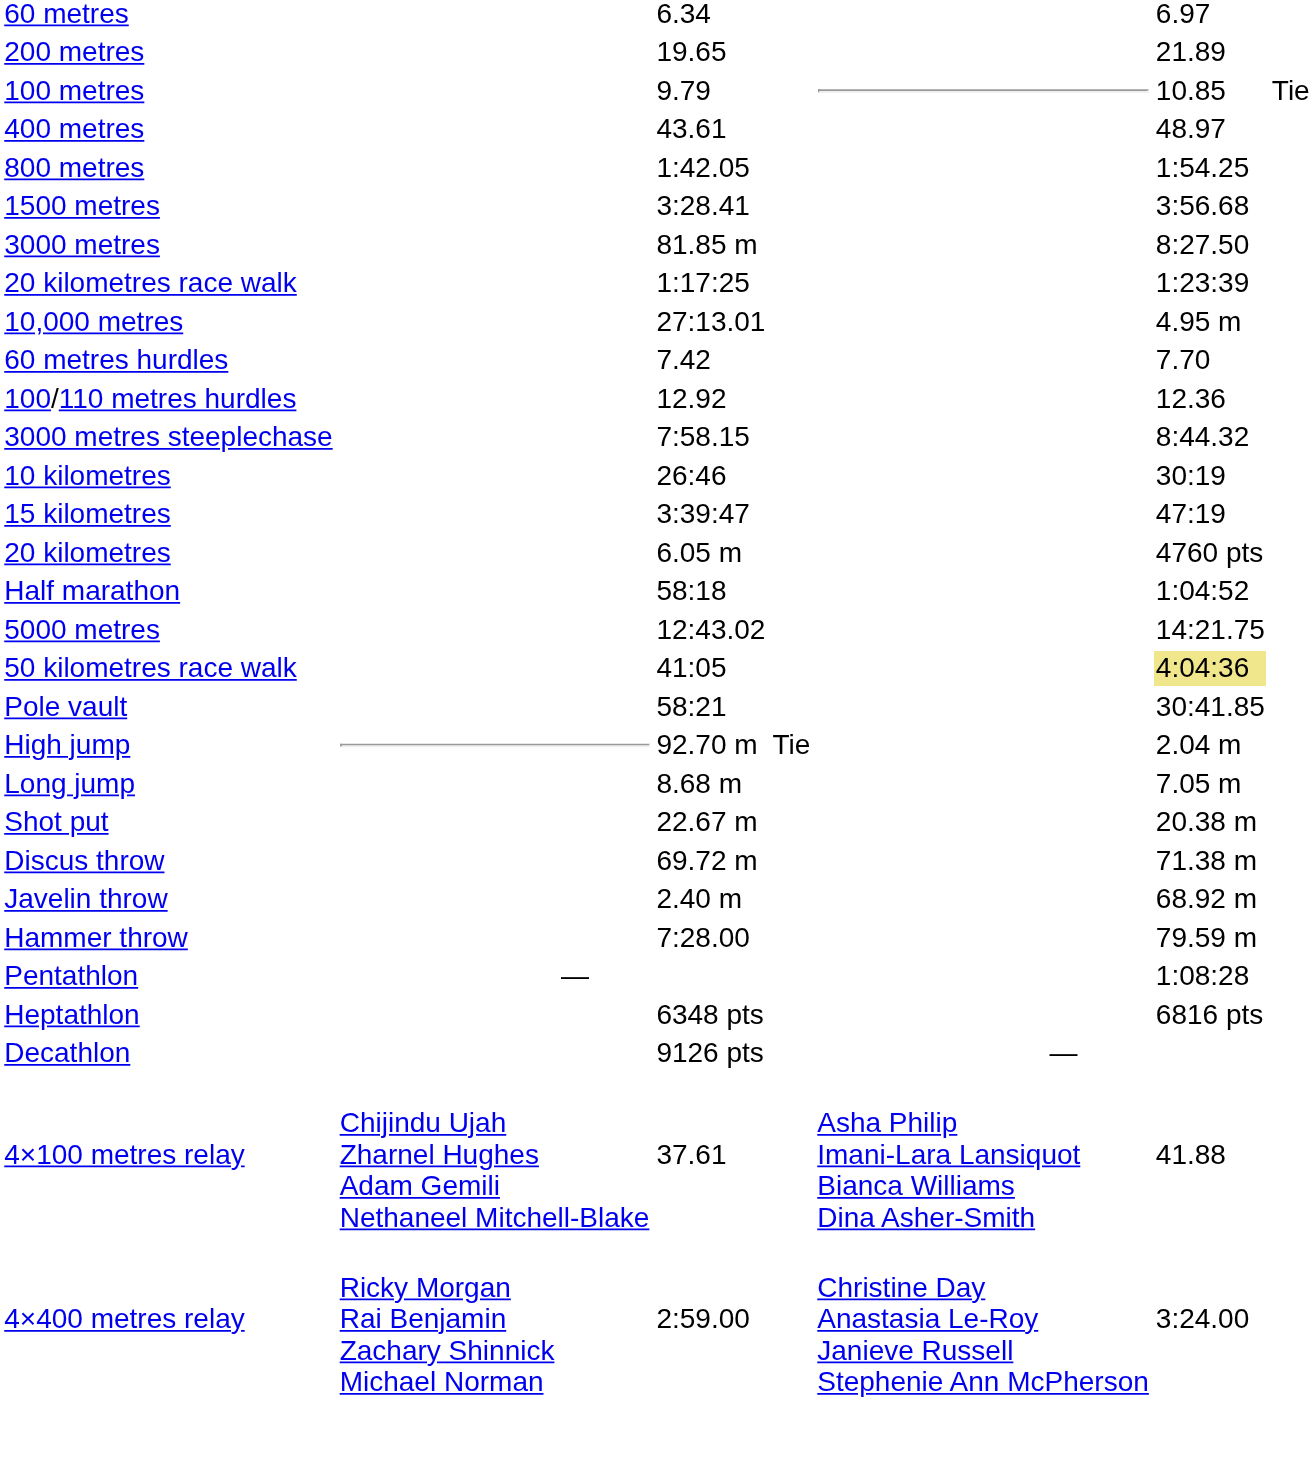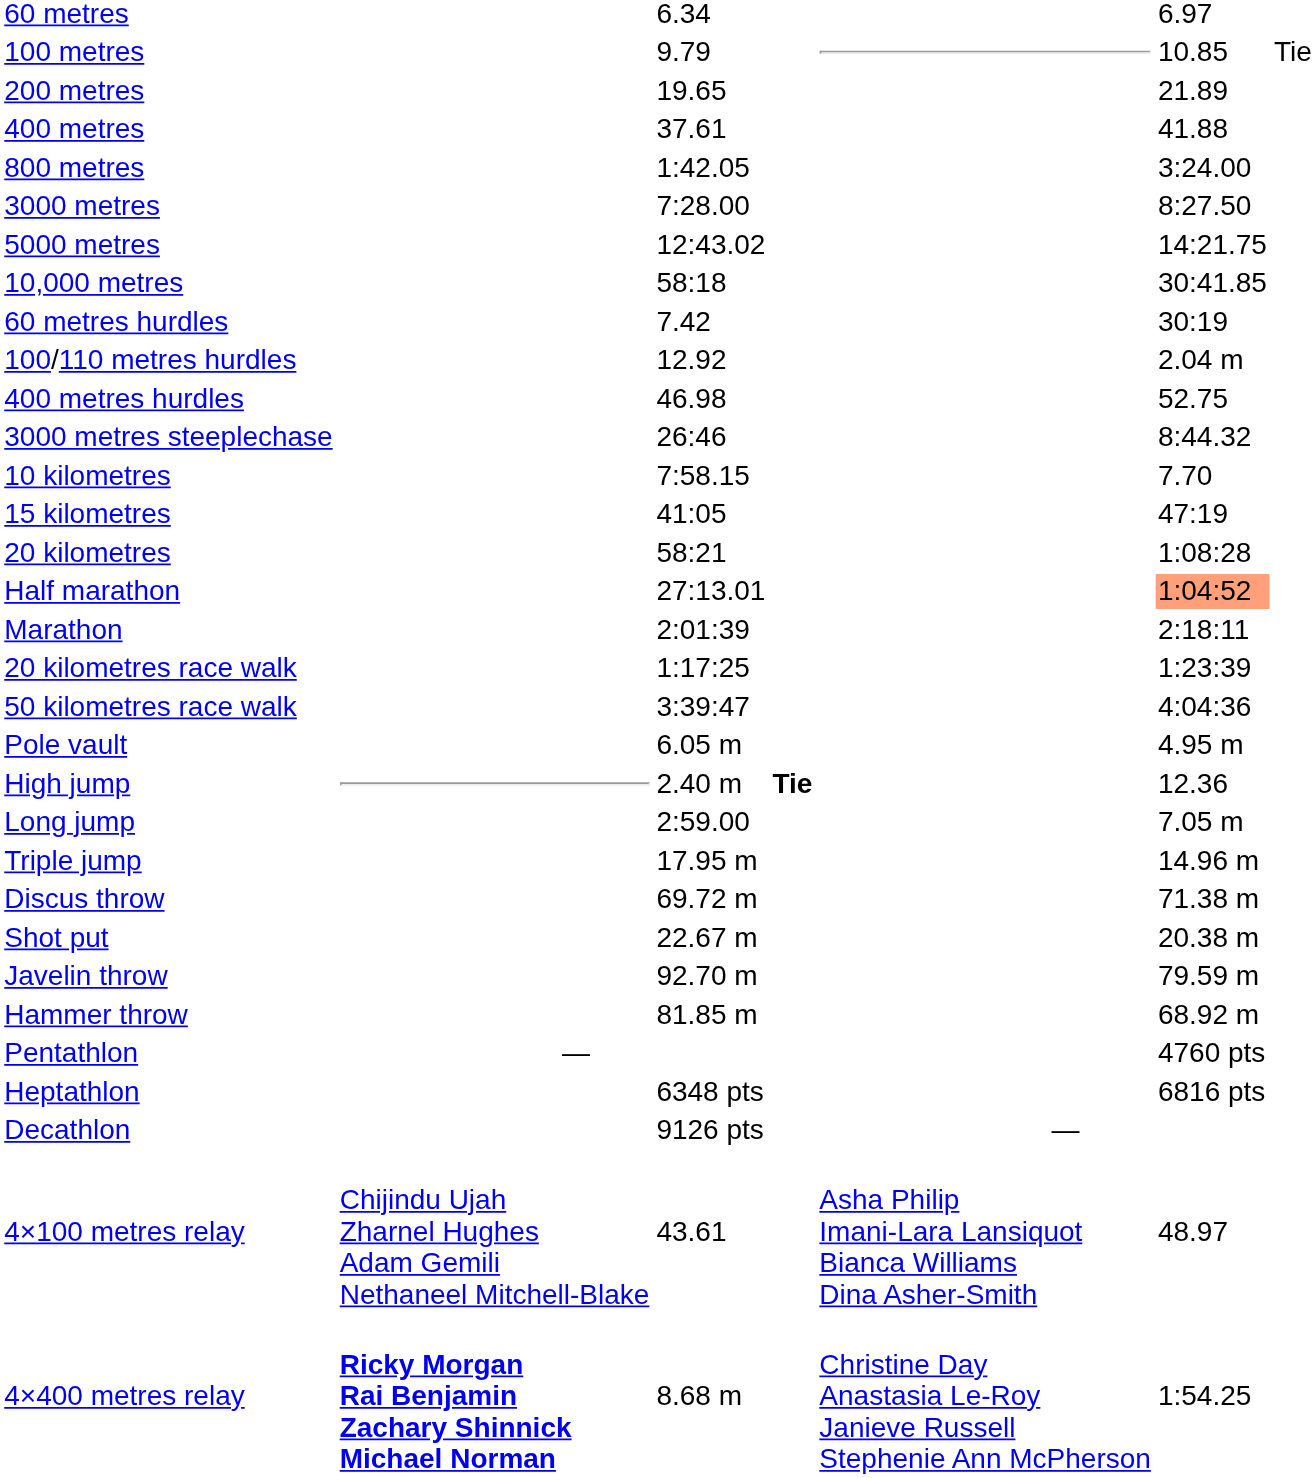 <table>
 <tr>
 <td><a href='#'>60 metres</a></td>
 <td></td>
 <td>6.34</td>
 <td></td>
 <td></td>
 <td>6.97</td>
-<td></td>
-</tr>
-<tr>
-<td><a href='#'>200 metres</a></td>
-<td></td>
-<td>19.65</td>
-<td></td>
-<td></td>
-<td>21.89</td>
 <td></td>
 </tr>
 <tr>
 <td><a href='#'>100 metres</a></td>
 <td></td>
 <td>9.79</td>
 <td></td>
 <td><hr></td>
 <td>10.85</td>
 <td>Tie</td>
 </tr>
 <tr>
+<td><a href='#'>200 metres</a></td>
+<td></td>
+<td>19.65</td>
+<td></td>
+<td></td>
+<td>21.89</td>
+<td></td>
+</tr>
+<tr>
 <td><a href='#'>400 metres</a></td>
 <td></td>
-<td>43.61</td>
+<td>37.61</td>
 <td></td>
 <td></td>
-<td>48.97</td>
+<td>41.88</td>
 <td></td>
 </tr>
 <tr>
 <td><a href='#'>800 metres</a></td>
 <td></td>
 <td>1:42.05</td>
 <td></td>
 <td></td>
-<td>1:54.25</td>
-<td></td>
-</tr>
-<tr>
-<td><a href='#'>1500 metres</a></td>
-<td></td>
-<td>3:28.41</td>
-<td></td>
-<td></td>
-<td>3:56.68</td>
+<td>3:24.00</td>
 <td></td>
 </tr>
 <tr>
 <td><a href='#'>3000 metres</a></td>
 <td></td>
-<td>81.85 m</td>
+<td>7:28.00</td>
 <td></td>
 <td></td>
 <td>8:27.50</td>
+<td></td>
+</tr>
+<tr>
+<td><a href='#'>5000 metres</a></td>
+<td></td>
+<td>12:43.02</td>
+<td></td>
+<td></td>
+<td>14:21.75</td>
+<td></td>
+</tr>
+<tr>
+<td><a href='#'>10,000 metres</a></td>
+<td></td>
+<td>58:18</td>
+<td></td>
+<td></td>
+<td>30:41.85</td>
+<td></td>
+</tr>
+<tr>
+<td><a href='#'>60 metres hurdles</a></td>
+<td></td>
+<td>7.42</td>
+<td></td>
+<td></td>
+<td>30:19</td>
+<td></td>
+</tr>
+<tr>
+<td><a href='#'>100</a>/<a href='#'>110 metres hurdles</a></td>
+<td></td>
+<td>12.92</td>
+<td></td>
+<td></td>
+<td>2.04 m</td>
+<td></td>
+</tr>
+<tr>
+<td><a href='#'>400 metres hurdles</a></td>
+<td></td>
+<td>46.98</td>
+<td></td>
+<td></td>
+<td>52.75</td>
+<td></td>
+</tr>
+<tr>
+<td><a href='#'>3000 metres steeplechase</a></td>
+<td></td>
+<td>26:46</td>
+<td></td>
+<td></td>
+<td>8:44.32</td>
+<td></td>
+</tr>
+<tr>
+<td><a href='#'>10 kilometres</a></td>
+<td></td>
+<td>7:58.15</td>
+<td></td>
+<td></td>
+<td>7.70</td>
+<td></td>
+</tr>
+<tr>
+<td><a href='#'>15 kilometres</a></td>
+<td></td>
+<td>41:05</td>
+<td></td>
+<td></td>
+<td>47:19</td>
+<td></td>
+</tr>
+<tr>
+<td><a href='#'>20 kilometres</a></td>
+<td></td>
+<td>58:21</td>
+<td></td>
+<td></td>
+<td>1:08:28</td>
+<td></td>
+</tr>
+<tr>
+<td><a href='#'>Half marathon</a></td>
+<td></td>
+<td>27:13.01</td>
+<td></td>
+<td></td>
+<td style="background: lightsalmon;">1:04:52</td>
+<td></td>
+</tr>
+<tr>
+<td><a href='#'>Marathon</a></td>
+<td></td>
+<td>2:01:39</td>
+<td></td>
+<td></td>
+<td>2:18:11</td>
 <td></td>
 </tr>
 <tr>
 <td><a href='#'>20 kilometres race walk</a></td>
 <td></td>
 <td>1:17:25</td>
 <td></td>
 <td></td>
 <td>1:23:39</td>
 <td></td>
 </tr>
 <tr>
-<td><a href='#'>10,000 metres</a></td>
+<td><a href='#'>50 kilometres race walk</a></td>
 <td></td>
-<td>27:13.01</td>
+<td>3:39:47</td>
+<td></td>
+<td></td>
+<td>4:04:36</td>
+<td></td>
+</tr>
+<tr>
+<td><a href='#'>Pole vault</a></td>
+<td></td>
+<td>6.05 m</td>
 <td></td>
 <td></td>
 <td>4.95 m</td>
 <td></td>
 </tr>
 <tr>
-<td><a href='#'>60 metres hurdles</a></td>
-<td></td>
-<td>7.42</td>
-<td></td>
-<td></td>
-<td>7.70</td>
-<td></td>
-</tr>
-<tr>
-<td><a href='#'>100</a>/<a href='#'>110 metres hurdles</a></td>
-<td></td>
-<td>12.92</td>
-<td></td>
+<td><a href='#'>High jump</a></td>
+<td><hr></td>
+<td>2.40 m</td>
+<td><strong>Tie</strong></td>
 <td></td>
 <td>12.36</td>
 <td></td>
 </tr>
 <tr>
-<td><a href='#'>3000 metres steeplechase</a></td>
+<td><a href='#'>Long jump</a></td>
 <td></td>
-<td>7:58.15</td>
+<td>2:59.00</td>
 <td></td>
 <td></td>
-<td>8:44.32</td>
+<td>7.05 m</td>
 <td></td>
 </tr>
 <tr>
-<td><a href='#'>10 kilometres</a></td>
+<td><a href='#'>Triple jump</a></td>
 <td></td>
-<td>26:46</td>
+<td>17.95 m</td>
 <td></td>
 <td></td>
-<td>30:19</td>
+<td>14.96 m</td>
 <td></td>
 </tr>
 <tr>
-<td><a href='#'>15 kilometres</a></td>
+<td><a href='#'>Discus throw</a></td>
 <td></td>
-<td>3:39:47</td>
+<td>69.72 m</td>
 <td></td>
 <td></td>
-<td>47:19</td>
-<td></td>
-</tr>
-<tr>
-<td><a href='#'>20 kilometres</a></td>
-<td></td>
-<td>6.05 m</td>
-<td></td>
-<td></td>
-<td>4760 pts</td>
-<td></td>
-</tr>
-<tr>
-<td><a href='#'>Half marathon</a></td>
-<td></td>
-<td>58:18</td>
-<td></td>
-<td></td>
-<td>1:04:52</td>
-<td></td>
-</tr>
-<tr>
-<td><a href='#'>5000 metres</a></td>
-<td></td>
-<td>12:43.02</td>
-<td></td>
-<td></td>
-<td>14:21.75</td>
-<td></td>
-</tr>
-<tr>
-<td><a href='#'>50 kilometres race walk</a></td>
-<td></td>
-<td>41:05</td>
-<td></td>
-<td></td>
-<td style="background: khaki;">4:04:36</td>
-<td></td>
-</tr>
-<tr>
-<td><a href='#'>Pole vault</a></td>
-<td></td>
-<td>58:21</td>
-<td></td>
-<td></td>
-<td>30:41.85</td>
-<td></td>
-</tr>
-<tr>
-<td><a href='#'>High jump</a></td>
-<td><hr></td>
-<td>92.70 m</td>
-<td>Tie</td>
-<td></td>
-<td>2.04 m</td>
-<td></td>
-</tr>
-<tr>
-<td><a href='#'>Long jump</a></td>
-<td></td>
-<td>8.68 m</td>
-<td></td>
-<td></td>
-<td>7.05 m</td>
+<td>71.38 m</td>
 <td></td>
 </tr>
 <tr>
 <td><a href='#'>Shot put</a></td>
 <td></td>
 <td>22.67 m</td>
 <td></td>
 <td></td>
 <td>20.38 m</td>
 <td></td>
 </tr>
 <tr>
-<td><a href='#'>Discus throw</a></td>
+<td><a href='#'>Javelin throw</a></td>
 <td></td>
-<td>69.72 m</td>
+<td>92.70 m</td>
 <td></td>
 <td></td>
-<td>71.38 m</td>
+<td>79.59 m</td>
 <td></td>
 </tr>
 <tr>
-<td><a href='#'>Javelin throw</a></td>
+<td><a href='#'>Hammer throw</a></td>
 <td></td>
-<td>2.40 m</td>
+<td>81.85 m</td>
 <td></td>
 <td></td>
 <td>68.92 m</td>
 <td></td>
 </tr>
 <tr>
-<td><a href='#'>Hammer throw</a></td>
-<td></td>
-<td>7:28.00</td>
-<td></td>
-<td></td>
-<td>79.59 m</td>
-<td></td>
-</tr>
-<tr>
 <td><a href='#'>Pentathlon</a></td>
 <td align=center colspan=3>—</td>
 <td></td>
-<td>1:08:28</td>
+<td>4760 pts</td>
 <td></td>
 </tr>
 <tr>
 <td><a href='#'>Heptathlon</a></td>
 <td></td>
 <td>6348 pts</td>
 <td></td>
 <td></td>
 <td>6816 pts</td>
 <td></td>
 </tr>
 <tr>
 <td><a href='#'>Decathlon</a></td>
 <td></td>
 <td>9126 pts</td>
 <td></td>
 <td align=center colspan=3>—</td>
 </tr>
 <tr>
 <td><a href='#'>4×100 metres relay</a></td>
 <td><br><a href='#'>Chijindu Ujah</a><br><a href='#'>Zharnel Hughes</a><br><a href='#'>Adam Gemili</a><br><a href='#'>Nethaneel Mitchell-Blake</a></td>
-<td>37.61</td>
+<td>43.61</td>
 <td></td>
 <td><br><a href='#'>Asha Philip</a><br><a href='#'>Imani-Lara Lansiquot</a><br><a href='#'>Bianca Williams</a><br><a href='#'>Dina Asher-Smith</a></td>
-<td>41.88</td>
+<td>48.97</td>
 <td></td>
 </tr>
 <tr>
 <td><a href='#'>4×400 metres relay</a></td>
-<td><br><a href='#'>Ricky Morgan</a><br><a href='#'>Rai Benjamin</a><br><a href='#'>Zachary Shinnick</a><br><a href='#'>Michael Norman</a></td>
-<td>2:59.00</td>
+<td><strong><br><a href='#'>Ricky Morgan</a><br><a href='#'>Rai Benjamin</a><br><a href='#'>Zachary Shinnick</a><br><a href='#'>Michael Norman</a></strong></td>
+<td>8.68 m</td>
 <td></td>
 <td><br><a href='#'>Christine Day</a><br><a href='#'>Anastasia Le-Roy</a><br><a href='#'>Janieve Russell</a><br><a href='#'>Stephenie Ann McPherson</a></td>
-<td>3:24.00</td>
+<td>1:54.25</td>
 <td></td>
 </tr>
 </table>
